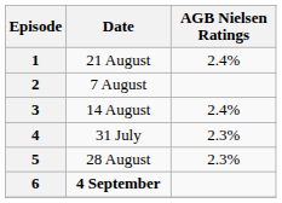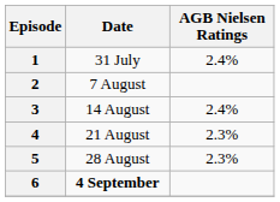 <table class=wikitable style=text-align:center>
 <tr>
 <th>Episode</th>
 <th style="width:100px;">Date</th>
 <th style="width:100px;">AGB Nielsen<br>Ratings</th>
 </tr>
 <tr>
 <th>1</th>
-<td>21 August</td>
+<td>31 July</td>
 <td>2.4%</td>
 </tr>
 <tr>
 <th>2</th>
 <td>7 August</td>
 <td></td>
 </tr>
 <tr>
 <th>3</th>
 <td>14 August</td>
 <td>2.4%</td>
 </tr>
 <tr>
 <th>4</th>
-<td>31 July</td>
+<td>21 August</td>
 <td>2.3%</td>
 </tr>
 <tr>
 <th>5</th>
 <td>28 August</td>
 <td>2.3%</td>
 </tr>
 <tr>
 <th>6</th>
 <td><strong>4 September</strong></td>
 <td></td>
 </tr>
 <tr>
 </tr>
 </table>
